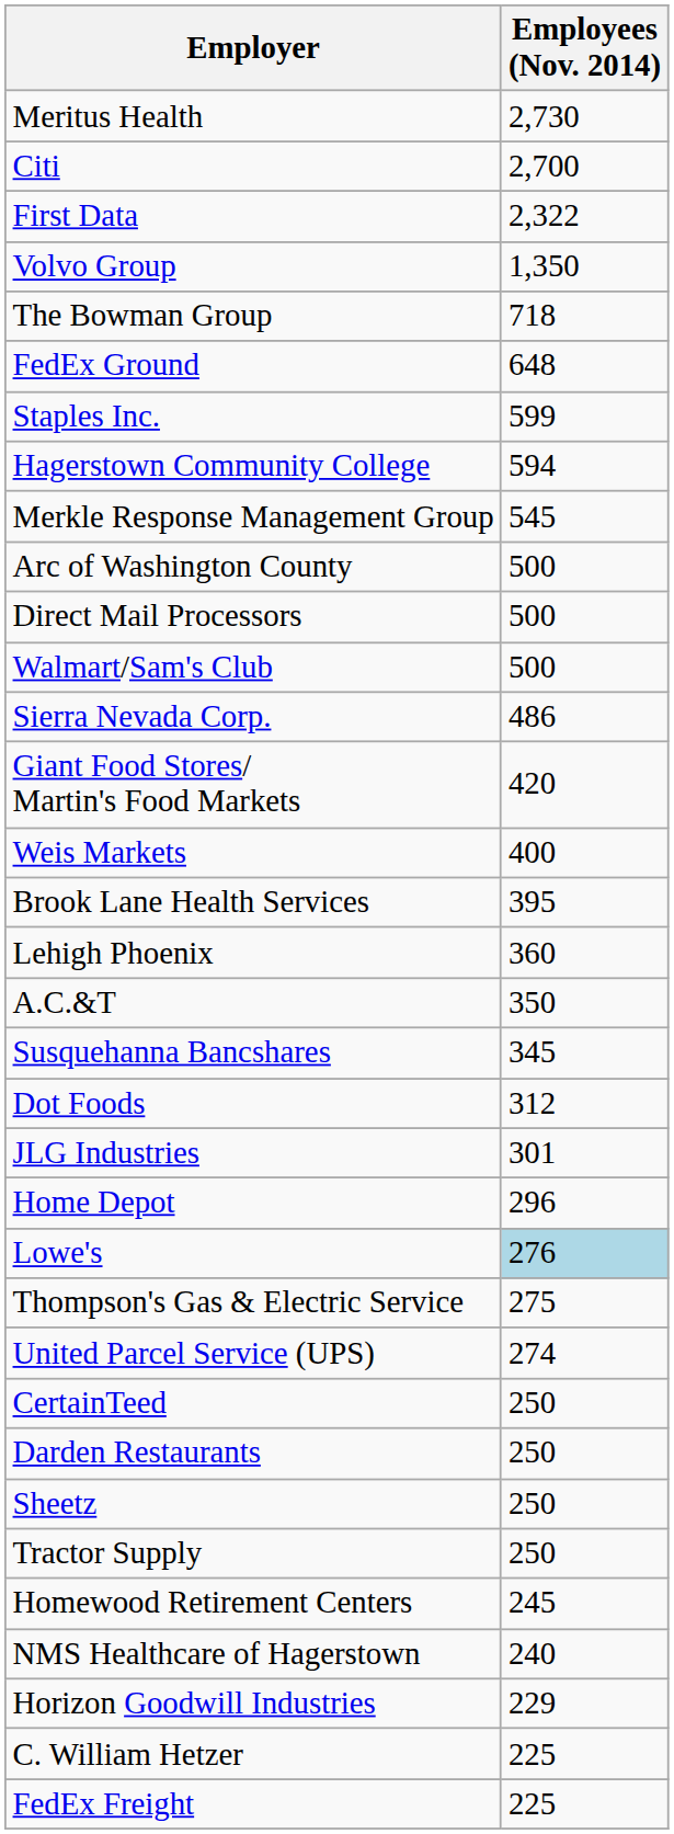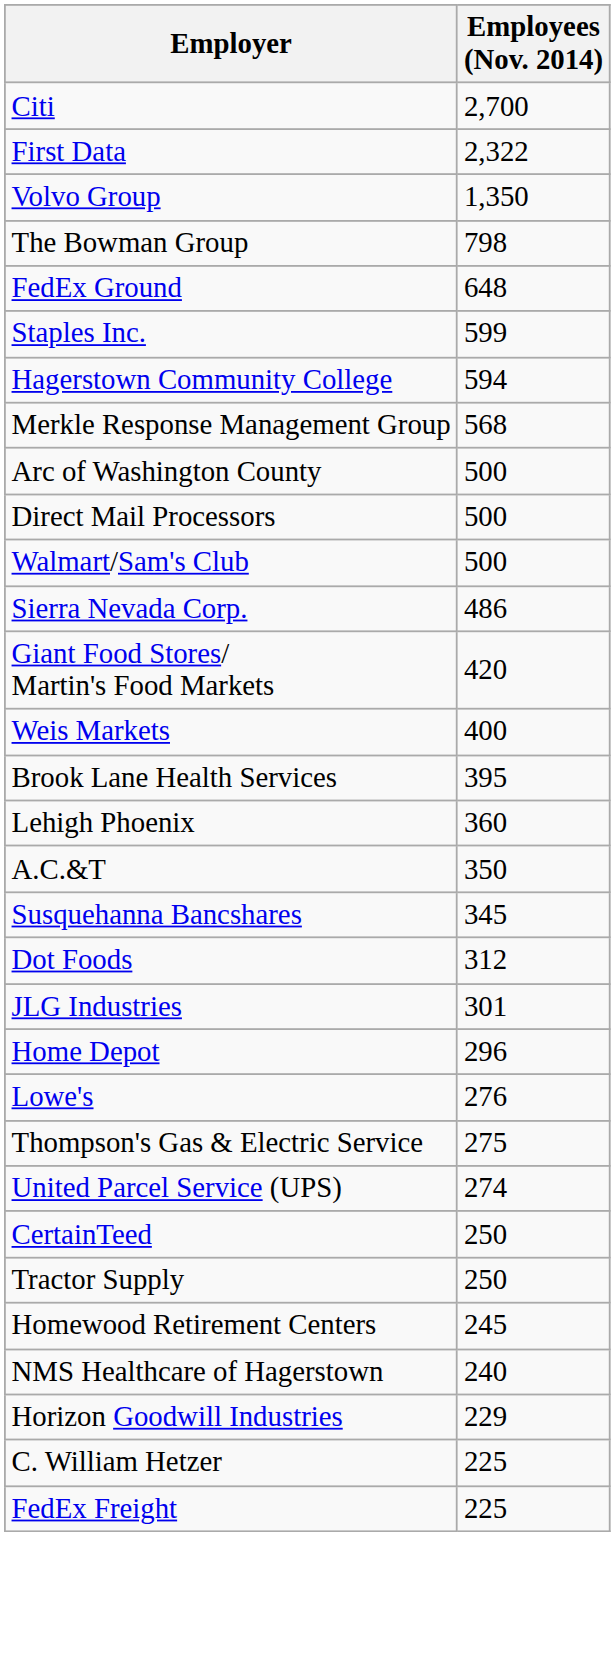 <table class="wikitable">
 <tr>
 <th>Employer</th>
 <th>Employees<br>(Nov. 2014)</th>
-</tr>
-<tr>
-<td>Meritus Health</td>
-<td>2,730</td>
 </tr>
 <tr>
 <td><a href='#'>Citi</a></td>
 <td>2,700</td>
 </tr>
 <tr>
 <td><a href='#'>First Data</a></td>
 <td>2,322</td>
 </tr>
 <tr>
 <td><a href='#'>Volvo Group</a></td>
 <td>1,350</td>
 </tr>
 <tr>
 <td>The Bowman Group</td>
-<td>718</td>
+<td>798</td>
 </tr>
 <tr>
 <td><a href='#'>FedEx Ground</a></td>
 <td>648</td>
 </tr>
 <tr>
 <td><a href='#'>Staples Inc.</a></td>
 <td>599</td>
 </tr>
 <tr>
 <td><a href='#'>Hagerstown Community College</a></td>
 <td>594</td>
 </tr>
 <tr>
 <td>Merkle Response Management Group</td>
-<td>545</td>
+<td>568</td>
 </tr>
 <tr>
 <td>Arc of Washington County</td>
 <td>500</td>
 </tr>
 <tr>
 <td>Direct Mail Processors</td>
 <td>500</td>
 </tr>
 <tr>
 <td><a href='#'>Walmart</a>/<a href='#'>Sam's Club</a></td>
 <td>500</td>
 </tr>
 <tr>
 <td><a href='#'>Sierra Nevada Corp.</a></td>
 <td>486</td>
 </tr>
 <tr>
 <td><a href='#'>Giant Food Stores</a>/<br>Martin's Food Markets</td>
 <td>420</td>
 </tr>
 <tr>
 <td><a href='#'>Weis Markets</a></td>
 <td>400</td>
 </tr>
 <tr>
 <td>Brook Lane Health Services</td>
 <td>395</td>
 </tr>
 <tr>
 <td>Lehigh Phoenix</td>
 <td>360</td>
 </tr>
 <tr>
 <td>A.C.&T</td>
 <td>350</td>
 </tr>
 <tr>
 <td><a href='#'>Susquehanna Bancshares</a></td>
 <td>345</td>
 </tr>
 <tr>
 <td><a href='#'>Dot Foods</a></td>
 <td>312</td>
 </tr>
 <tr>
 <td><a href='#'>JLG Industries</a></td>
 <td>301</td>
 </tr>
 <tr>
 <td><a href='#'>Home Depot</a></td>
 <td>296</td>
 </tr>
 <tr>
 <td><a href='#'>Lowe's</a></td>
-<td style="background: lightblue;">276</td>
+<td>276</td>
 </tr>
 <tr>
 <td>Thompson's Gas & Electric Service</td>
 <td>275</td>
 </tr>
 <tr>
 <td><a href='#'>United Parcel Service</a> (UPS)</td>
 <td>274</td>
 </tr>
 <tr>
 <td><a href='#'>CertainTeed</a></td>
-<td>250</td>
-</tr>
-<tr>
-<td><a href='#'>Darden Restaurants</a></td>
-<td>250</td>
-</tr>
-<tr>
-<td><a href='#'>Sheetz</a></td>
 <td>250</td>
 </tr>
 <tr>
 <td>Tractor Supply</td>
 <td>250</td>
 </tr>
 <tr>
 <td>Homewood Retirement Centers</td>
 <td>245</td>
 </tr>
 <tr>
 <td>NMS Healthcare of Hagerstown</td>
 <td>240</td>
 </tr>
 <tr>
 <td>Horizon <a href='#'>Goodwill Industries</a></td>
 <td>229</td>
 </tr>
 <tr>
 <td>C. William Hetzer</td>
 <td>225</td>
 </tr>
 <tr>
 <td><a href='#'>FedEx Freight</a></td>
 <td>225</td>
 </tr>
 </table>
